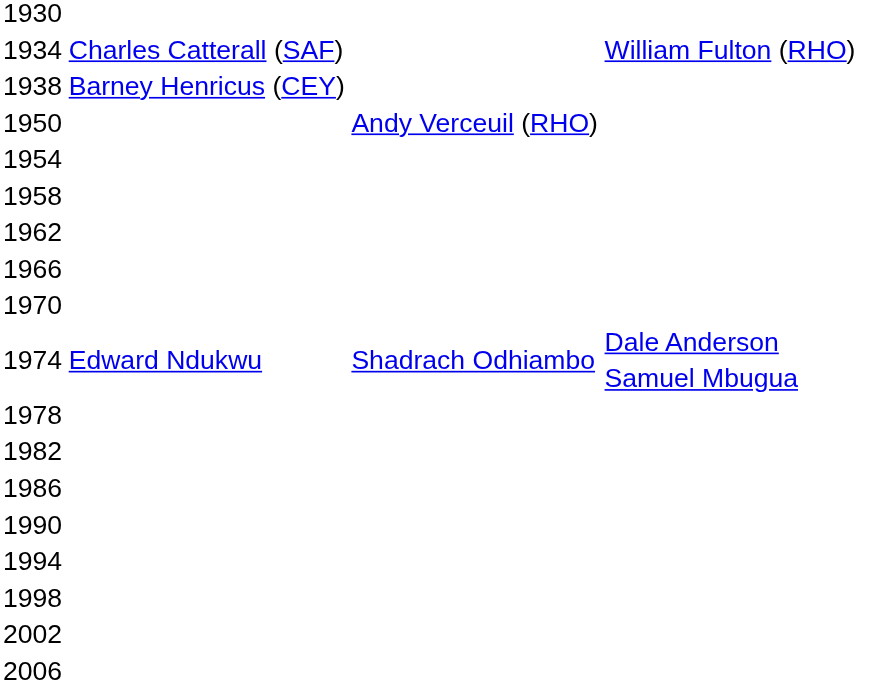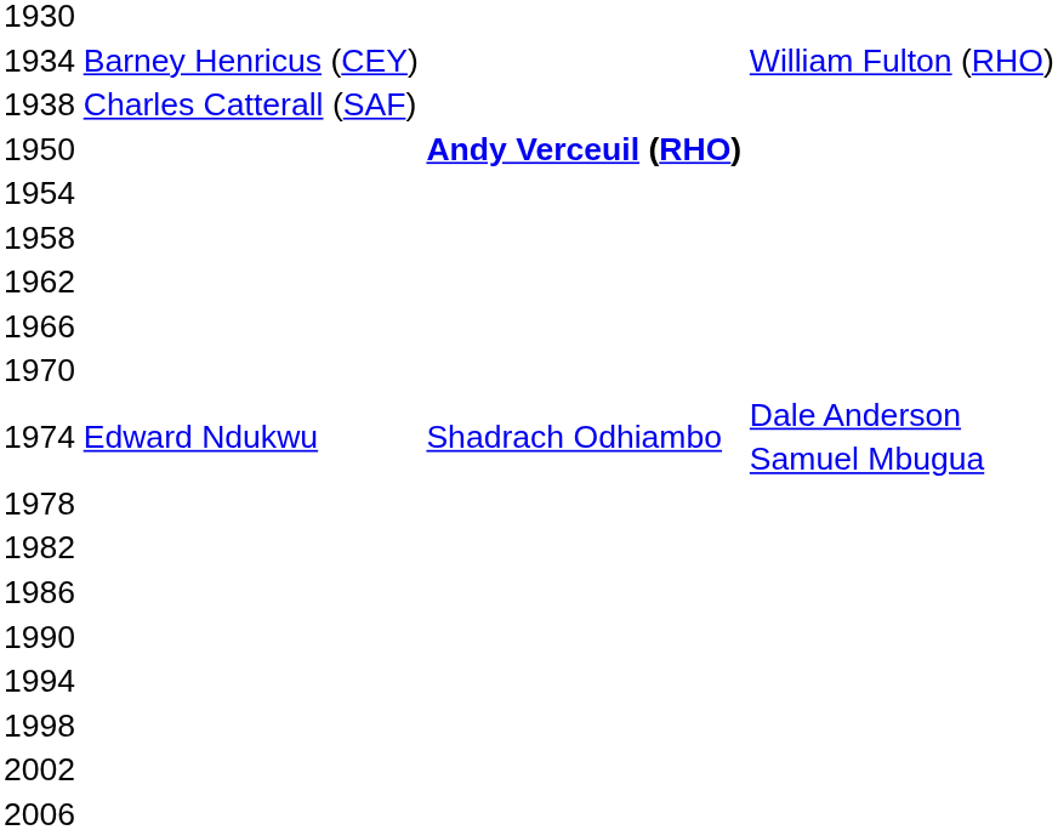 <table>
 <tr>
 <td>1930</td>
 <td></td>
 <td></td>
 <td></td>
 </tr>
 <tr>
 <td>1934</td>
-<td> <a href='#'>Charles Catterall</a> <span>(<a href='#'>SAF</a>)</span></td>
+<td> <a href='#'>Barney Henricus</a> <span>(<a href='#'>CEY</a>)</span></td>
 <td></td>
 <td> <a href='#'>William Fulton</a> <span>(<a href='#'>RHO</a>)</span></td>
 </tr>
 <tr>
 <td>1938</td>
-<td> <a href='#'>Barney Henricus</a> <span>(<a href='#'>CEY</a>)</span></td>
+<td> <a href='#'>Charles Catterall</a> <span>(<a href='#'>SAF</a>)</span></td>
 <td></td>
 <td></td>
 </tr>
 <tr>
 <td>1950</td>
 <td></td>
-<td> <a href='#'>Andy Verceuil</a> <span>(<a href='#'>RHO</a>)</span></td>
+<td><strong> <a href='#'>Andy Verceuil</a> <span>(<a href='#'>RHO</a>)</span></strong></td>
 <td></td>
 </tr>
 <tr>
 <td>1954</td>
 <td></td>
 <td></td>
 <td></td>
 </tr>
 <tr>
 <td rowspan=2>1958</td>
 <td rowspan=2></td>
 <td rowspan=2></td>
 <td></td>
 </tr>
 <tr>
 <td></td>
 </tr>
 <tr>
 <td rowspan=2>1962</td>
 <td rowspan=2></td>
 <td rowspan=2></td>
 <td></td>
 </tr>
 <tr>
 <td></td>
 </tr>
 <tr>
 <td>1966</td>
 <td></td>
 <td></td>
 <td><br></td>
 </tr>
 <tr>
 <td rowspan=2>1970</td>
 <td rowspan=2></td>
 <td rowspan=2></td>
 <td></td>
 </tr>
 <tr>
 <td></td>
 </tr>
 <tr>
 <td rowspan=2>1974</td>
 <td rowspan=2> <a href='#'>Edward Ndukwu</a></td>
 <td rowspan=2> <a href='#'>Shadrach Odhiambo</a></td>
 <td> <a href='#'>Dale Anderson</a></td>
 </tr>
 <tr>
 <td> <a href='#'>Samuel Mbugua</a></td>
 </tr>
 <tr>
 <td rowspan=2>1978</td>
 <td rowspan=2></td>
 <td rowspan=2></td>
 <td></td>
 </tr>
 <tr>
 <td></td>
 </tr>
 <tr>
 <td rowspan=2>1982</td>
 <td rowspan=2></td>
 <td rowspan=2></td>
 <td></td>
 </tr>
 <tr>
 <td></td>
 </tr>
 <tr>
 <td>1986</td>
 <td></td>
 <td></td>
 <td><br></td>
 </tr>
 <tr>
 <td>1990</td>
 <td></td>
 <td></td>
 <td><br></td>
 </tr>
 <tr>
 <td>1994</td>
 <td></td>
 <td></td>
 <td><br></td>
 </tr>
 <tr>
 <td>1998</td>
 <td></td>
 <td></td>
 <td><br></td>
 </tr>
 <tr>
 <td rowspan=2>2002</td>
 <td rowspan=2></td>
 <td rowspan=2></td>
 <td></td>
 </tr>
 <tr>
 <td></td>
 </tr>
 <tr>
 <td rowspan=2>2006</td>
 <td rowspan=2></td>
 <td rowspan=2></td>
 <td></td>
 </tr>
 <tr>
 <td></td>
 </tr>
 </table>
